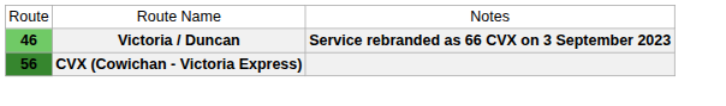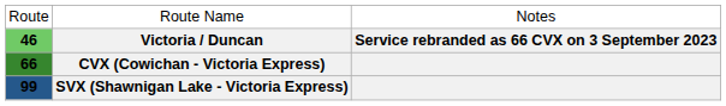 <table style="border: black solid 1px" cellspacing="4" cellpadding="4" role="presentation" class="wikitable mw-collapsible mw-collapsed">
 <tr>
 <td style="background: #FFFFFF; text-align: center"><span>Route</span></td>
 <td style="background: #FFFFFF; text-align: center"><span>Route Name</span></td>
 <td style="background: #FFFFFF; text-align: center"><span>Notes</span></td>
 </tr>
 <tr>
 <td style="background: #70CA66; text-align: center"><span><strong>46</strong></span></td>
 <td style="background: #F1F1F1; text-align: center"><span><strong>Victoria / Duncan</strong></span></td>
 <td style="background: #F1F1F1; text-align: center"><strong><span>Service rebranded as 66 CVX on 3 September 2023</span></strong></td>
 </tr>
 <tr>
-<td style="background: #36862E; text-align: center"><span><strong>56</strong></span></td>
+<td style="background: #36862E; text-align: center"><span><strong>66</strong></span></td>
 <td style="background: #F1F1F1; text-align: center"><span><strong>CVX (Cowichan - Victoria Express)</strong></span></td>
 <td style="background: #F1F1F1; text-align: center"><span></span></td>
 </tr>
+<tr>
+<td style="background: #25588B; text-align: center"><span><strong>99</strong></span></td>
+<td style="background: #F1F1F1; text-align: center"><span><strong>SVX (Shawnigan Lake - Victoria Express)</strong></span></td>
+<td style="background: #F1F1F1; text-align: center"><span></span></td>
+</tr>
 </table>
